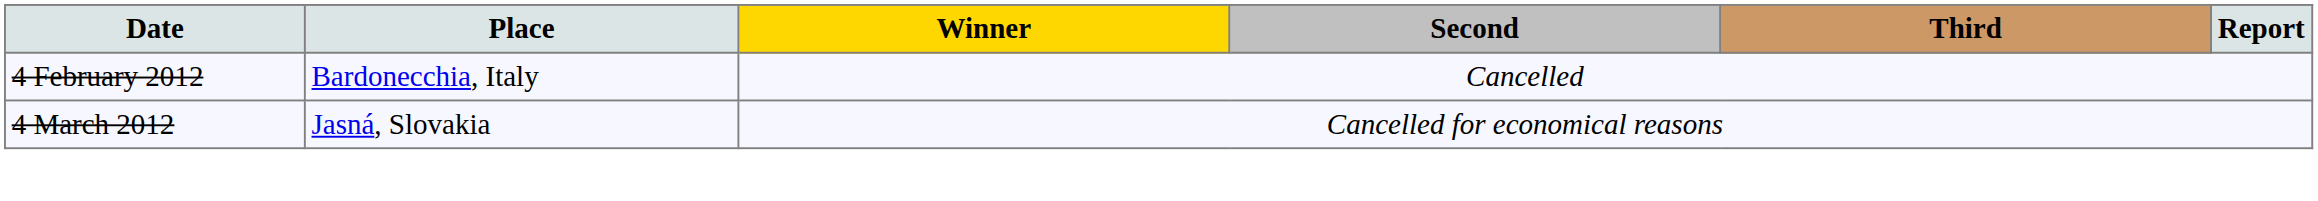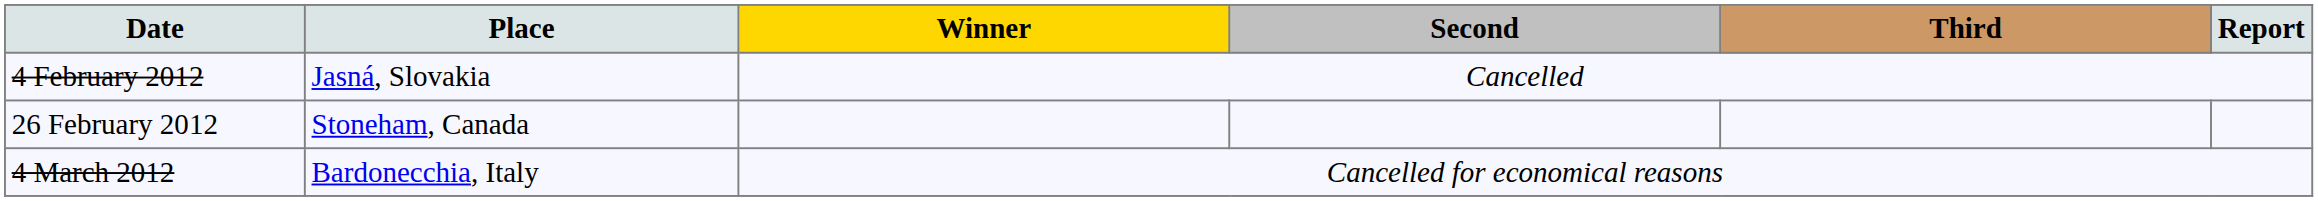 <table bgcolor="#f7f8ff" cellpadding="3" cellspacing="0" border="1" style="font-size: 95%; border: gray solid 1px; border-collapse: collapse;">
 <tr bgcolor="#CCCCCC">
 <td align="center" bgcolor="#DCE5E5" width="150"><strong>Date</strong></td>
 <td align="center" bgcolor="#DCE5E5" width="220"><strong>Place</strong></td>
 <td align="center" bgcolor="gold" width="250"><strong>Winner</strong></td>
 <td align="center" bgcolor="silver" width="250"><strong>Second</strong></td>
 <td align="center" bgcolor="CC9966" width="250"><strong>Third</strong></td>
 <td align="center" bgcolor="#DCE5E5"><strong>Report</strong></td>
 </tr>
 <tr align="left">
 <td><s>4 February 2012</s></td>
-<td> <a href='#'>Bardonecchia</a>, Italy</td>
+<td> <a href='#'>Jasná</a>, Slovakia</td>
 <td colspan="4" align="center"><em>Cancelled</em></td>
 </tr>
 <tr align="left">
+<td>26 February 2012</td>
+<td> <a href='#'>Stoneham</a>, Canada</td>
+<td></td>
+<td></td>
+<td></td>
+<td></td>
+</tr>
+<tr align="left">
 <td><s>4 March 2012</s></td>
-<td> <a href='#'>Jasná</a>, Slovakia</td>
+<td> <a href='#'>Bardonecchia</a>, Italy</td>
 <td colspan="4" align="center"><em>Cancelled for economical reasons</em></td>
 </tr>
 </table>
